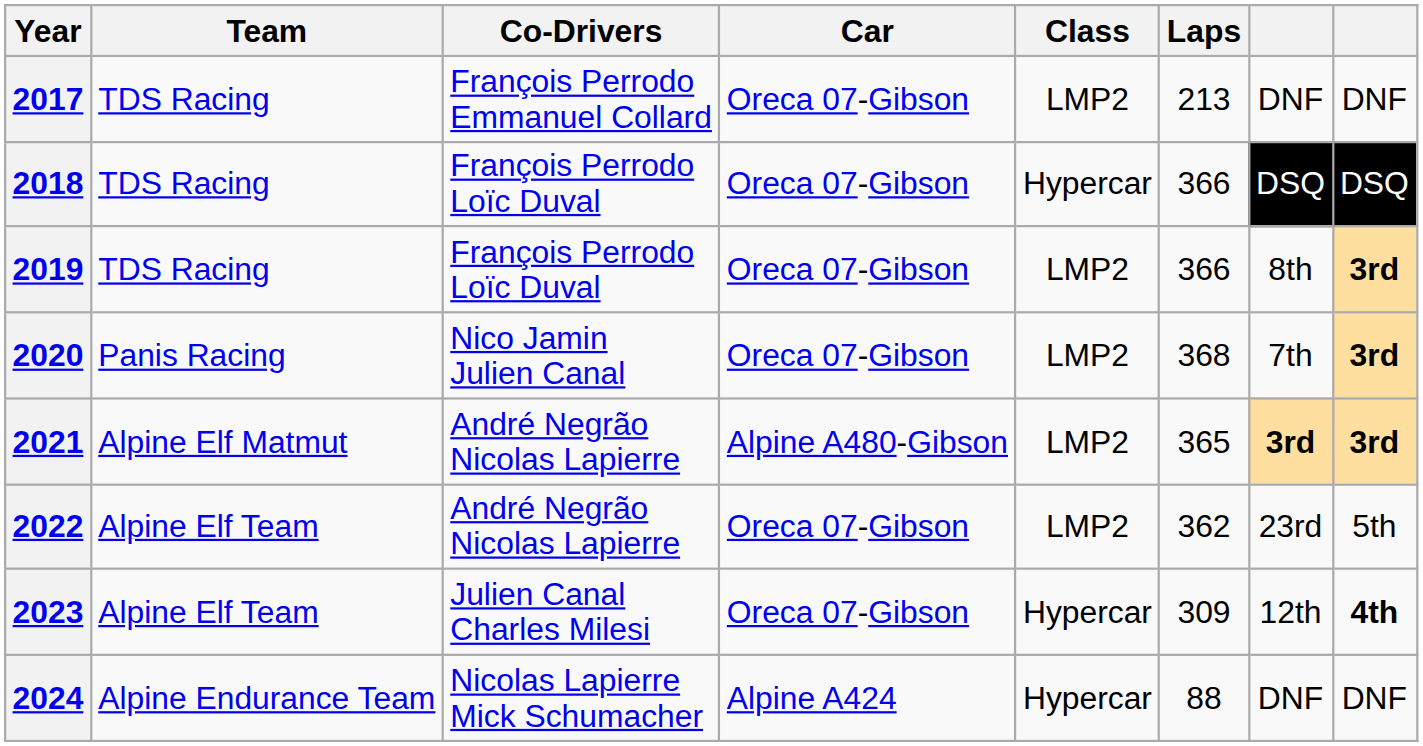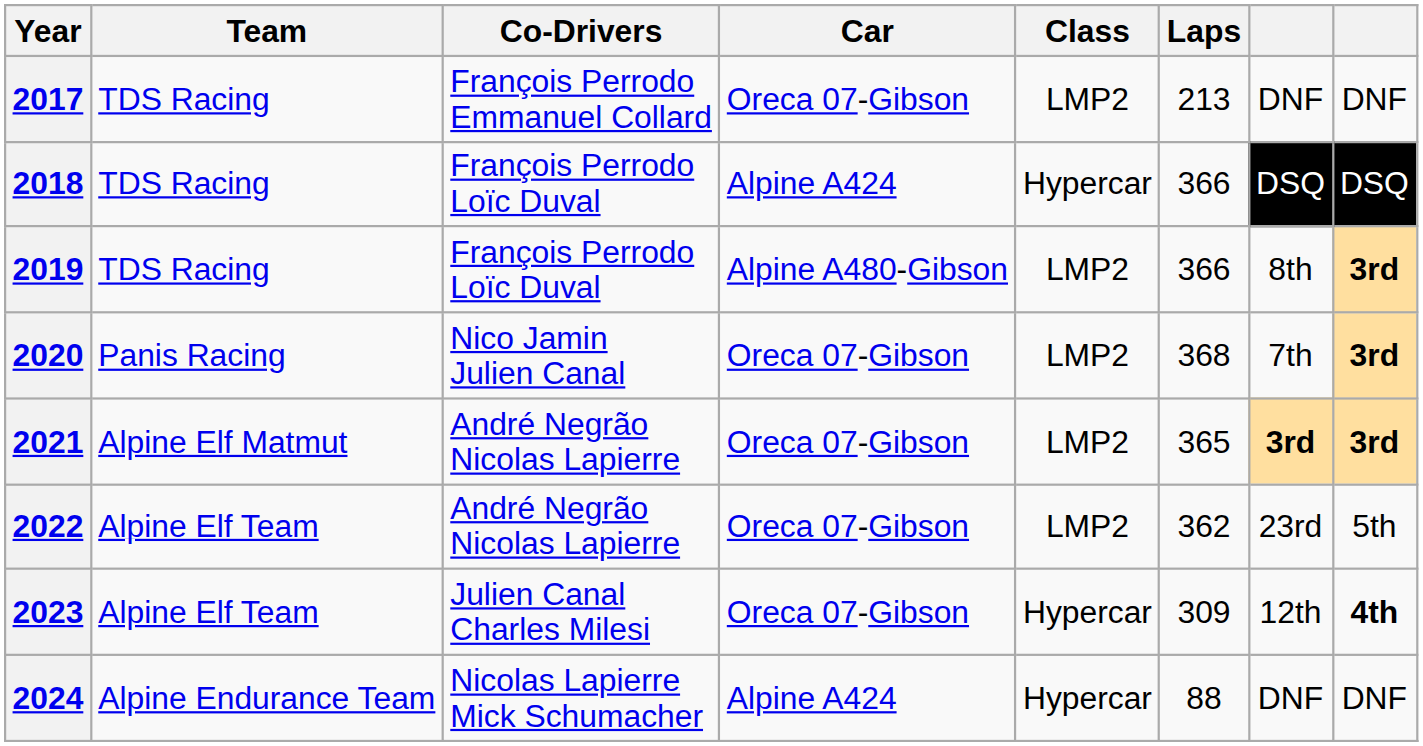 <table class="wikitable" style="text-align:center; font-size:90%">
 <tr>
 <th>Year</th>
 <th>Team</th>
 <th>Co-Drivers</th>
 <th>Car</th>
 <th>Class</th>
 <th>Laps</th>
 <th></th>
 <th></th>
 </tr>
 <tr>
 <th><a href='#'>2017</a></th>
 <td align="left"> <a href='#'>TDS Racing</a></td>
 <td align="left"> <a href='#'>François Perrodo</a><br> <a href='#'>Emmanuel Collard</a></td>
 <td align="left"><a href='#'>Oreca 07</a>-<a href='#'>Gibson</a></td>
 <td>LMP2</td>
 <td>213</td>
 <td>DNF</td>
 <td>DNF</td>
 </tr>
 <tr>
 <th><a href='#'>2018</a></th>
 <td align="left"> <a href='#'>TDS Racing</a></td>
 <td align="left"> <a href='#'>François Perrodo</a><br> <a href='#'>Loïc Duval</a></td>
-<td align="left"><a href='#'>Oreca 07</a>-<a href='#'>Gibson</a></td>
+<td align="left" nowrap><a href='#'>Alpine A424</a></td>
 <td>Hypercar</td>
 <td>366</td>
 <td style="background:#000000; color:white">DSQ</td>
 <td style="background:#000000; color:white">DSQ</td>
 </tr>
 <tr>
 <th><a href='#'>2019</a></th>
 <td align="left"> <a href='#'>TDS Racing</a></td>
 <td align="left"> <a href='#'>François Perrodo</a><br> <a href='#'>Loïc Duval</a></td>
-<td align="left"><a href='#'>Oreca 07</a>-<a href='#'>Gibson</a></td>
+<td align="left"><a href='#'>Alpine A480</a>-<a href='#'>Gibson</a></td>
 <td>LMP2</td>
 <td>366</td>
 <td>8th</td>
 <td style="background:#FFDF9F;"><strong>3rd</strong></td>
 </tr>
 <tr>
 <th><a href='#'>2020</a></th>
 <td align="left"> <a href='#'>Panis Racing</a></td>
 <td align="left"> <a href='#'>Nico Jamin</a><br> <a href='#'>Julien Canal</a></td>
 <td align="left"><a href='#'>Oreca 07</a>-<a href='#'>Gibson</a></td>
 <td>LMP2</td>
 <td>368</td>
 <td>7th</td>
 <td style="background:#FFDF9F;"><strong>3rd</strong></td>
 </tr>
 <tr>
 <th><a href='#'>2021</a></th>
 <td align="left"> <a href='#'>Alpine Elf Matmut</a></td>
 <td align="left"> <a href='#'>André Negrão</a><br> <a href='#'>Nicolas Lapierre</a></td>
-<td align="left"><a href='#'>Alpine A480</a>-<a href='#'>Gibson</a></td>
+<td align="left"><a href='#'>Oreca 07</a>-<a href='#'>Gibson</a></td>
 <td>LMP2</td>
 <td>365</td>
 <td style="background:#FFDF9F;"><strong>3rd</strong></td>
 <td style="background:#FFDF9F;"><strong>3rd</strong></td>
 </tr>
 <tr>
 <th><a href='#'>2022</a></th>
 <td align="left"> <a href='#'>Alpine Elf Team</a></td>
 <td align="left"> <a href='#'>André Negrão</a><br> <a href='#'>Nicolas Lapierre</a></td>
 <td align="left"><a href='#'>Oreca 07</a>-<a href='#'>Gibson</a></td>
 <td>LMP2</td>
 <td>362</td>
 <td>23rd</td>
 <td>5th</td>
 </tr>
 <tr>
 <th><a href='#'>2023</a></th>
 <td align="left"> <a href='#'>Alpine Elf Team</a></td>
 <td align="left"> <a href='#'>Julien Canal</a><br> <a href='#'>Charles Milesi</a></td>
 <td align="left"><a href='#'>Oreca 07</a>-<a href='#'>Gibson</a></td>
 <td>Hypercar</td>
 <td>309</td>
 <td>12th</td>
 <td><strong>4th</strong></td>
 </tr>
 <tr>
 <th><a href='#'>2024</a></th>
 <td align="left" nowrap> <a href='#'>Alpine Endurance Team</a></td>
 <td align="left" nowrap> <a href='#'>Nicolas Lapierre</a><br> <a href='#'>Mick Schumacher</a></td>
 <td align="left" nowrap><a href='#'>Alpine A424</a></td>
 <td>Hypercar</td>
 <td>88</td>
 <td>DNF</td>
 <td>DNF</td>
 </tr>
 <tr>
 </tr>
 </table>
